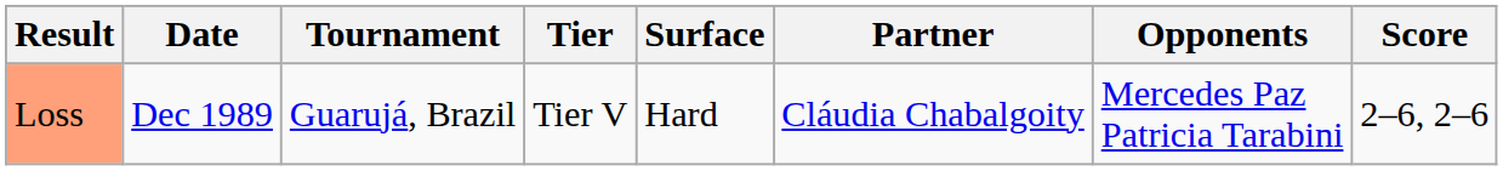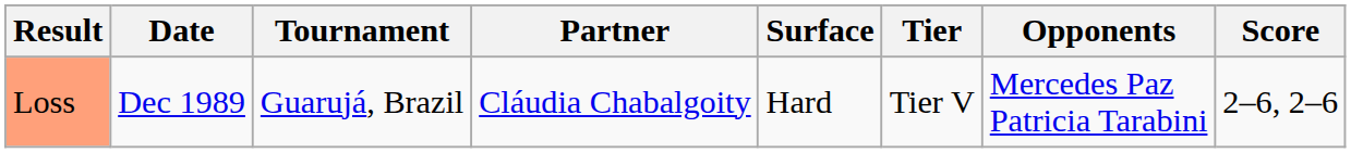 <table class="sortable wikitable">
 <tr>
 <th>Result</th>
 <th>Date</th>
 <th>Tournament</th>
+<th>Partner</th>
+<th>Surface</th>
 <th>Tier</th>
-<th>Surface</th>
-<th>Partner</th>
 <th>Opponents</th>
 <th class="unsortable">Score</th>
 </tr>
 <tr>
 <td style="background:#FFA07A;">Loss</td>
 <td><a href='#'>Dec 1989</a></td>
 <td><a href='#'>Guarujá</a>, Brazil</td>
+<td> <a href='#'>Cláudia Chabalgoity</a></td>
+<td>Hard</td>
 <td>Tier V</td>
-<td>Hard</td>
-<td> <a href='#'>Cláudia Chabalgoity</a></td>
 <td> <a href='#'>Mercedes Paz</a><br>  <a href='#'>Patricia Tarabini</a></td>
 <td>2–6, 2–6</td>
 </tr>
 </table>
